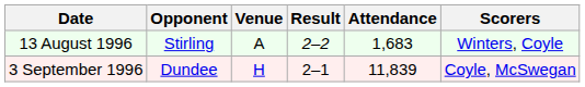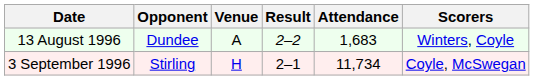 <table class="wikitable sortable" style="font-size:95%; text-align:center">
 <tr>
 <th>Date</th>
 <th>Opponent</th>
 <th>Venue</th>
 <th>Result</th>
 <th>Attendance</th>
 <th>Scorers</th>
 </tr>
 <tr style="background:#efe;">
 <td>13 August 1996</td>
-<td><a href='#'>Stirling</a></td>
+<td><a href='#'>Dundee</a></td>
 <td>A</td>
 <td><em>2–2</em></td>
 <td>1,683</td>
 <td><a href='#'>Winters</a>, <a href='#'>Coyle</a></td>
 </tr>
 <tr style="background:#fee;">
 <td>3 September 1996</td>
-<td><a href='#'>Dundee</a></td>
+<td><a href='#'>Stirling</a></td>
 <td><a href='#'>H</a></td>
 <td>2–1</td>
-<td>11,839</td>
+<td>11,734</td>
 <td><a href='#'>Coyle</a>, <a href='#'>McSwegan</a></td>
 </tr>
 </table>
